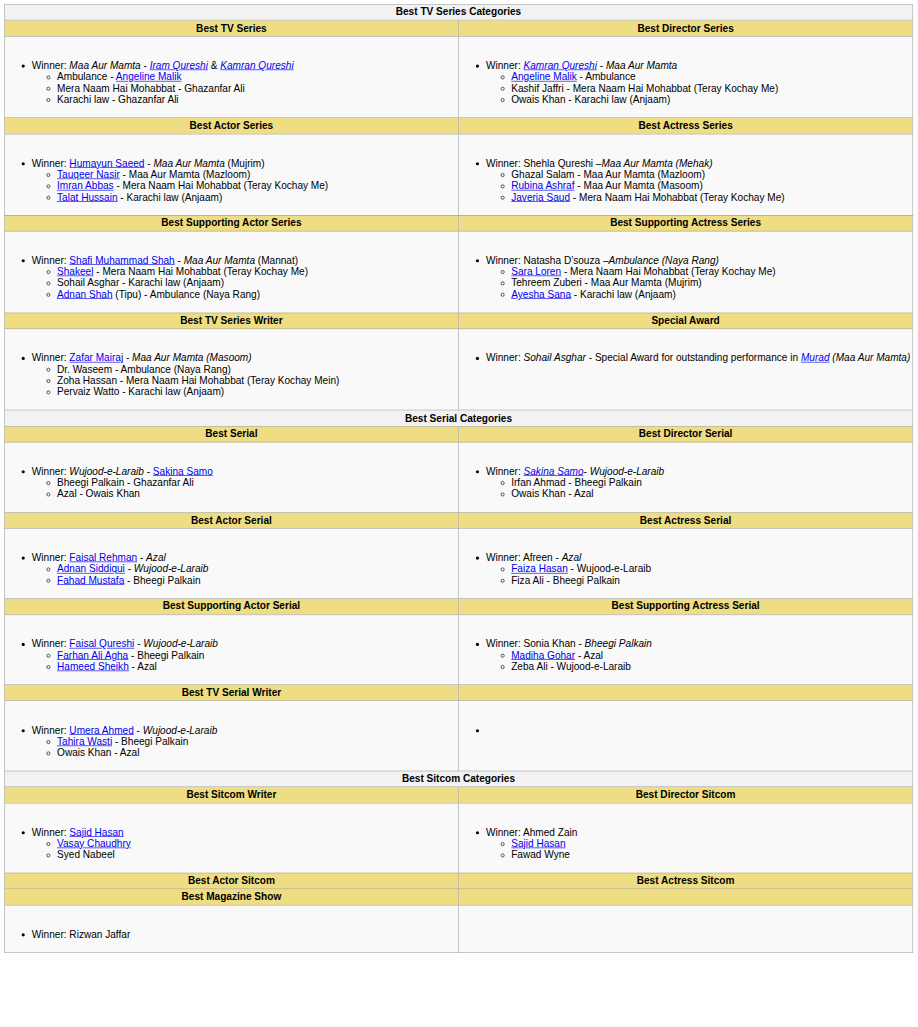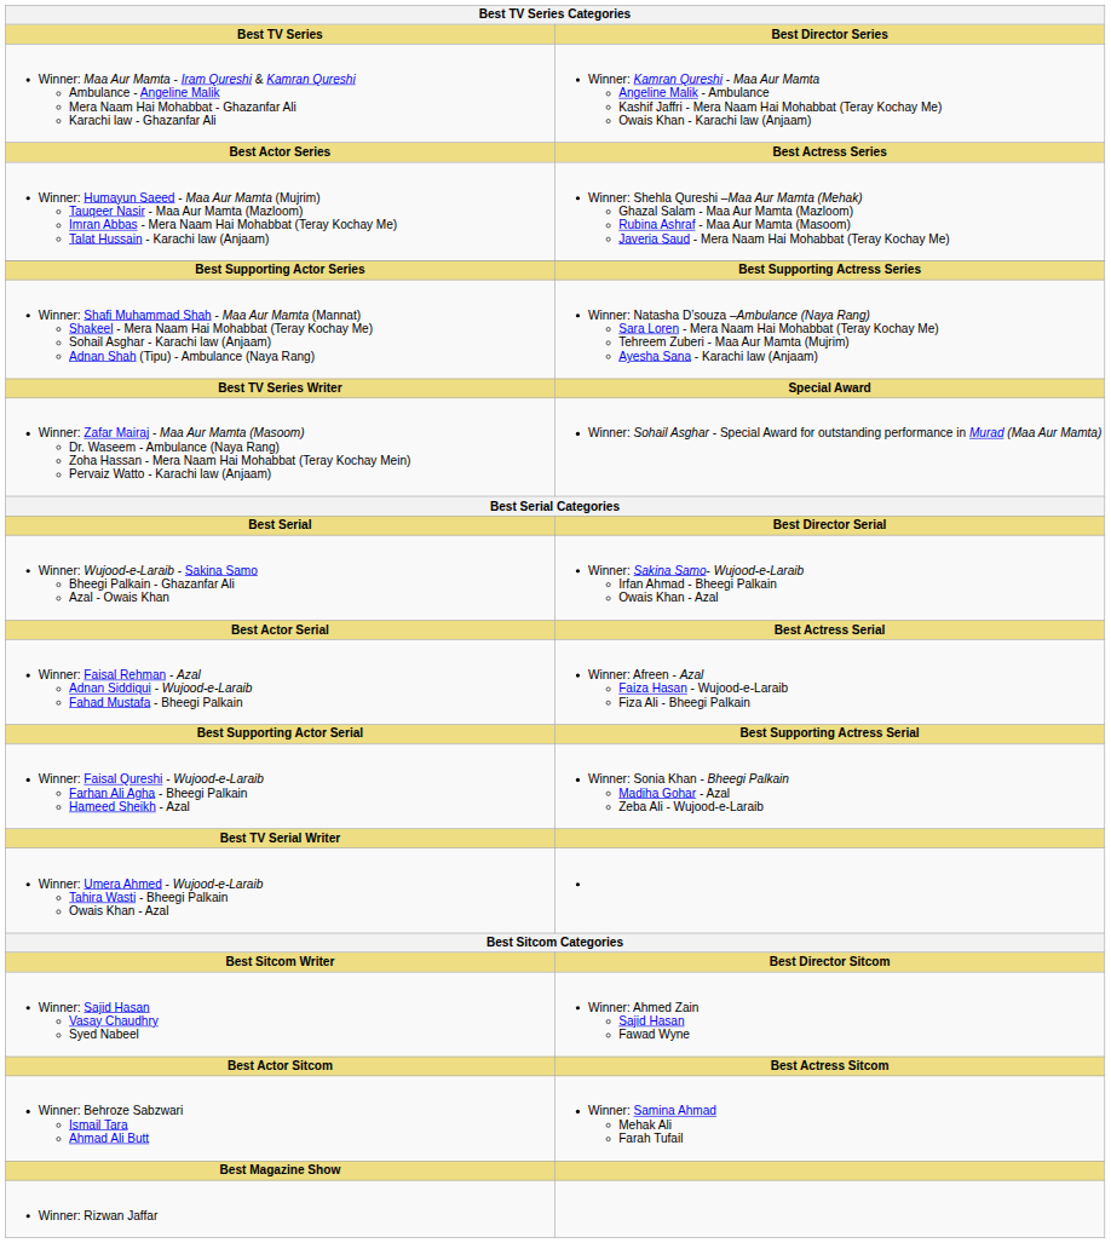 <table class=wikitable>
 <tr>
 <th colspan="2">Best TV Series Categories</th>
 </tr>
 <tr>
 <th style="background:#EEDD82; width:50%">Best TV Series</th>
 <th style="background:#EEDD82; width:50%">Best Director Series</th>
 </tr>
 <tr>
 <td valign="top"><br><ul><li>Winner: <em>Maa Aur Mamta</em> - <em><a href='#'>Iram Qureshi</a></em> & <em><a href='#'>Kamran Qureshi</a></em><ul><li>Ambulance - <a href='#'>Angeline Malik</a></li><li>Mera Naam Hai Mohabbat - Ghazanfar Ali</li><li>Karachi law - Ghazanfar Ali</li></ul></li></ul></td>
 <td valign="top"><br><ul><li>Winner: <em><a href='#'>Kamran Qureshi</a></em> - <em>Maa Aur Mamta</em><ul><li><a href='#'>Angeline Malik</a> - Ambulance</li><li>Kashif Jaffri - Mera Naam Hai Mohabbat (Teray Kochay Me)</li><li>Owais Khan - Karachi law (Anjaam)</li></ul></li></ul></td>
 </tr>
 <tr>
 <th style="background:#EEDD82; width:50%">Best  Actor Series</th>
 <th style="background:#EEDD82; width:50%">Best  Actress Series</th>
 </tr>
 <tr>
 <td valign="top"><br><ul><li>Winner: <a href='#'>Humayun Saeed</a> - <em>Maa Aur Mamta</em> (Mujrim)<ul><li><a href='#'>Tauqeer Nasir</a> - Maa Aur Mamta (Mazloom)</li><li><a href='#'>Imran Abbas</a> - Mera Naam Hai Mohabbat (Teray Kochay Me)</li><li><a href='#'>Talat Hussain</a> - Karachi law (Anjaam)</li></ul></li></ul></td>
 <td valign="top"><br><ul><li>Winner: Shehla Qureshi –<em>Maa Aur Mamta (Mehak)</em><ul><li>Ghazal Salam  - Maa Aur Mamta (Mazloom)</li><li><a href='#'>Rubina Ashraf</a> - Maa Aur Mamta (Masoom)</li><li><a href='#'>Javeria Saud</a> - Mera Naam Hai Mohabbat (Teray Kochay Me)</li></ul></li></ul></td>
 </tr>
 <tr>
 </tr>
 <tr>
 <th style="background:#EEDD82; width:50%">Best Supporting  Actor Series</th>
 <th style="background:#EEDD82; width:50%">Best Supporting  Actress Series</th>
 </tr>
 <tr>
 <td valign="top"><br><ul><li>Winner: <a href='#'>Shafi Muhammad Shah</a> - <em>Maa Aur Mamta</em> (Mannat)<ul><li><a href='#'>Shakeel</a> - Mera Naam Hai Mohabbat (Teray Kochay Me)</li><li>Sohail Asghar - Karachi law (Anjaam)</li><li><a href='#'>Adnan Shah</a> (Tipu) - Ambulance (Naya Rang)</li></ul></li></ul></td>
 <td valign="top"><br><ul><li>Winner: Natasha D’souza –<em>Ambulance (Naya Rang)</em><ul><li><a href='#'>Sara Loren</a> - Mera Naam Hai Mohabbat (Teray Kochay Me)</li><li>Tehreem Zuberi - Maa Aur Mamta (Mujrim)</li><li><a href='#'>Ayesha Sana</a> - Karachi law (Anjaam)</li></ul></li></ul></td>
 </tr>
 <tr>
 <th style="background:#EEDD82; width:50%">Best TV Series Writer</th>
 <th style="background:#EEDD82; width:50%">Special Award</th>
 </tr>
 <tr>
 <td valign="top"><br><ul><li>Winner: <a href='#'>Zafar Mairaj</a> - <em>Maa Aur Mamta (Masoom)</em><ul><li>Dr. Waseem - Ambulance (Naya Rang)</li><li>Zoha Hassan - Mera Naam Hai Mohabbat (Teray Kochay Mein)</li><li>Pervaiz Watto - Karachi law (Anjaam)</li></ul></li></ul></td>
 <td valign="top"><br><ul><li>Winner: <em>Sohail Asghar</em> - Special Award for outstanding performance in <em><a href='#'>Murad</a> (Maa Aur Mamta)</em></li></ul></td>
 </tr>
 <tr>
 <th colspan="2">Best Serial Categories</th>
 </tr>
 <tr>
 <th style="background:#EEDD82; width:50%">Best Serial</th>
 <th style="background:#EEDD82; width:50%">Best Director Serial</th>
 </tr>
 <tr>
 <td valign="top"><br><ul><li>Winner: <em>Wujood-e-Laraib</em> - <a href='#'>Sakina Samo</a><ul><li>Bheegi Palkain - Ghazanfar Ali</li><li>Azal - Owais Khan</li></ul></li></ul></td>
 <td valign="top"><br><ul><li>Winner: <em><a href='#'>Sakina Samo</a></em>- <em>Wujood-e-Laraib</em><ul><li>Irfan Ahmad - Bheegi Palkain</li><li>Owais Khan - Azal</li></ul></li></ul></td>
 </tr>
 <tr>
 <th style="background:#EEDD82">Best Actor Serial</th>
 <th style="background:#EEDD82">Best Actress Serial</th>
 </tr>
 <tr>
 <td valign="top"><br><ul><li>Winner: <a href='#'>Faisal Rehman</a> - <em>Azal</em><ul><li><a href='#'>Adnan Siddiqui</a> - <em>Wujood-e-Laraib</em></li><li><a href='#'>Fahad Mustafa</a> - Bheegi Palkain</li></ul></li></ul></td>
 <td valign="top"><br><ul><li>Winner: Afreen - <em>Azal</em><ul><li><a href='#'>Faiza Hasan</a> - Wujood-e-Laraib</li><li>Fiza Ali - Bheegi Palkain</li></ul></li></ul></td>
 </tr>
 <tr>
 <th style="background:#EEDD82">Best Supporting Actor Serial</th>
 <th style="background:#EEDD82">Best Supporting Actress Serial</th>
 </tr>
 <tr>
 <td valign="top"><br><ul><li>Winner: <a href='#'>Faisal Qureshi</a> - <em>Wujood-e-Laraib</em><ul><li><a href='#'>Farhan Ali Agha</a> - Bheegi Palkain</li><li><a href='#'>Hameed Sheikh</a> - Azal</li></ul></li></ul></td>
 <td valign="top"><br><ul><li>Winner: Sonia Khan - <em>Bheegi Palkain</em><ul><li><a href='#'>Madiha Gohar</a> - Azal</li><li>Zeba Ali - Wujood-e-Laraib</li></ul></li></ul></td>
 </tr>
 <tr>
 <th style="background:#EEDD82; width:50%">Best TV Serial Writer</th>
 <th style="background:#EEDD82; width:50%"></th>
 </tr>
 <tr>
 <td valign="top"><br><ul><li>Winner: <a href='#'>Umera Ahmed</a> - <em>Wujood-e-Laraib</em><ul><li><a href='#'>Tahira Wasti</a> - Bheegi Palkain</li><li>Owais Khan - Azal</li></ul></li></ul></td>
 <td valign="top"><br><ul><li></li></ul></td>
 </tr>
 <tr>
 <th colspan="2">Best Sitcom Categories</th>
 </tr>
 <tr>
 <th style="background:#EEDD82; width:50%">Best Sitcom Writer</th>
 <th style="background:#EEDD82; width:50%">Best Director Sitcom</th>
 </tr>
 <tr>
 <td valign="top"><br><ul><li>Winner: <a href='#'>Sajid Hasan</a><ul><li><a href='#'>Vasay Chaudhry</a></li><li>Syed Nabeel</li></ul></li></ul></td>
 <td valign="top"><br><ul><li>Winner: Ahmed Zain<ul><li><a href='#'>Sajid Hasan</a></li><li>Fawad Wyne</li></ul></li></ul></td>
 </tr>
 <tr>
 <th style="background:#EEDD82">Best Actor Sitcom</th>
 <th style="background:#EEDD82">Best Actress Sitcom</th>
 </tr>
 <tr>
+<td valign="top"><br><ul><li>Winner: Behroze Sabzwari<ul><li><a href='#'>Ismail Tara</a></li><li><a href='#'>Ahmad Ali Butt</a></li></ul></li></ul></td>
+<td valign="top"><br><ul><li>Winner: <a href='#'>Samina Ahmad</a><ul><li>Mehak Ali</li><li>Farah Tufail</li></ul></li></ul></td>
+</tr>
+<tr>
 <th style="background:#EEDD82">Best Magazine Show</th>
 <th style="background:#EEDD82"></th>
 </tr>
 <tr>
 <td valign="top"><br><ul><li>Winner: Rizwan Jaffar</li></ul></td>
 <td valign="top"></td>
 </tr>
 </table>
